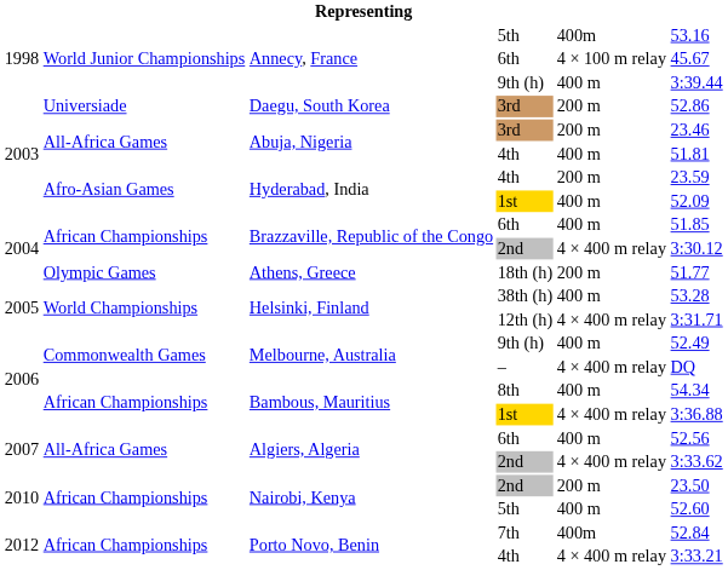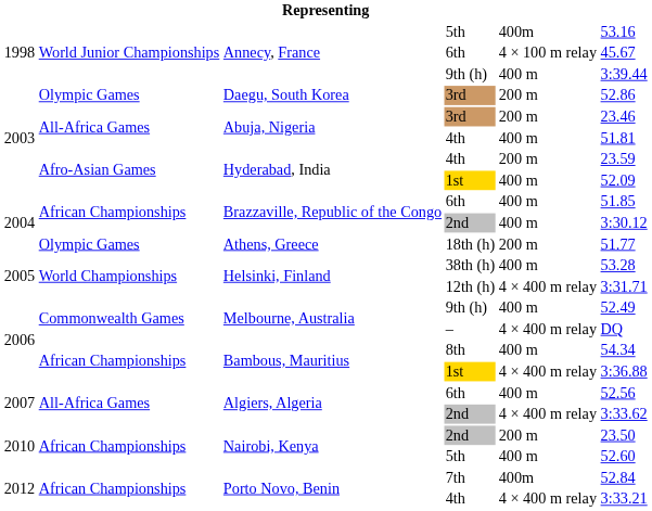 <table>
 <tr>
 <th colspan="6">Representing </th>
 </tr>
 <tr>
 <td rowspan=3>1998</td>
 <td rowspan=3><a href='#'>World Junior Championships</a></td>
 <td rowspan=3><a href='#'>Annecy</a>, <a href='#'>France</a></td>
 <td>5th</td>
 <td>400m</td>
 <td><a href='#'>53.16</a></td>
 </tr>
 <tr>
 <td>6th</td>
 <td>4 × 100 m relay</td>
 <td><a href='#'>45.67</a></td>
 </tr>
 <tr>
 <td>9th (h)</td>
 <td>400 m</td>
 <td><a href='#'>3:39.44</a></td>
 </tr>
 <tr>
 <td rowspan=5>2003</td>
-<td><a href='#'>Universiade</a></td>
+<td><a href='#'>Olympic Games</a></td>
 <td><a href='#'>Daegu, South Korea</a></td>
 <td bgcolor="cc9966">3rd</td>
 <td>200 m</td>
 <td><a href='#'>52.86</a></td>
 </tr>
 <tr>
 <td rowspan=2><a href='#'>All-Africa Games</a></td>
 <td rowspan=2><a href='#'>Abuja, Nigeria</a></td>
 <td bgcolor="cc9966">3rd</td>
 <td>200 m</td>
 <td><a href='#'>23.46</a></td>
 </tr>
 <tr>
 <td>4th</td>
 <td>400 m</td>
 <td><a href='#'>51.81</a></td>
 </tr>
 <tr>
 <td rowspan=2><a href='#'>Afro-Asian Games</a></td>
 <td rowspan=2><a href='#'>Hyderabad</a>, India</td>
 <td>4th</td>
 <td>200 m</td>
 <td><a href='#'>23.59</a></td>
 </tr>
 <tr>
 <td bgcolor="gold">1st</td>
 <td>400 m</td>
 <td><a href='#'>52.09</a></td>
 </tr>
 <tr>
 <td rowspan=3>2004</td>
 <td rowspan=2><a href='#'>African Championships</a></td>
 <td rowspan=2><a href='#'>Brazzaville, Republic of the Congo</a></td>
 <td>6th</td>
 <td>400 m</td>
 <td><a href='#'>51.85</a></td>
 </tr>
 <tr>
 <td bgcolor="silver">2nd</td>
-<td>4 × 400 m relay</td>
+<td>400 m</td>
 <td><a href='#'>3:30.12</a></td>
 </tr>
 <tr>
 <td><a href='#'>Olympic Games</a></td>
 <td><a href='#'>Athens, Greece</a></td>
 <td>18th (h)</td>
 <td>200 m</td>
 <td><a href='#'>51.77</a></td>
 </tr>
 <tr>
 <td rowspan=2>2005</td>
 <td rowspan=2><a href='#'>World Championships</a></td>
 <td rowspan=2><a href='#'>Helsinki, Finland</a></td>
 <td>38th (h)</td>
 <td>400 m</td>
 <td><a href='#'>53.28</a></td>
 </tr>
 <tr>
 <td>12th (h)</td>
 <td>4 × 400 m relay</td>
 <td><a href='#'>3:31.71</a></td>
 </tr>
 <tr>
 <td rowspan=4>2006</td>
 <td rowspan=2><a href='#'>Commonwealth Games</a></td>
 <td rowspan=2><a href='#'>Melbourne, Australia</a></td>
 <td>9th (h)</td>
 <td>400 m</td>
 <td><a href='#'>52.49</a></td>
 </tr>
 <tr>
 <td>–</td>
 <td>4 × 400 m relay</td>
 <td><a href='#'>DQ</a></td>
 </tr>
 <tr>
 <td rowspan=2><a href='#'>African Championships</a></td>
 <td rowspan=2><a href='#'>Bambous, Mauritius</a></td>
 <td>8th</td>
 <td>400 m</td>
 <td><a href='#'>54.34</a></td>
 </tr>
 <tr>
 <td bgcolor="gold">1st</td>
 <td>4 × 400 m relay</td>
 <td><a href='#'>3:36.88</a></td>
 </tr>
 <tr>
 <td rowspan=2>2007</td>
 <td rowspan=2><a href='#'>All-Africa Games</a></td>
 <td rowspan=2><a href='#'>Algiers, Algeria</a></td>
 <td>6th</td>
 <td>400 m</td>
 <td><a href='#'>52.56</a></td>
 </tr>
 <tr>
 <td bgcolor="silver">2nd</td>
 <td>4 × 400 m relay</td>
 <td><a href='#'>3:33.62</a></td>
 </tr>
 <tr>
 <td rowspan=2>2010</td>
 <td rowspan=2><a href='#'>African Championships</a></td>
 <td rowspan=2><a href='#'>Nairobi, Kenya</a></td>
 <td bgcolor="silver">2nd</td>
 <td>200 m</td>
 <td><a href='#'>23.50</a></td>
 </tr>
 <tr>
 <td>5th</td>
 <td>400 m</td>
 <td><a href='#'>52.60</a></td>
 </tr>
 <tr>
 <td rowspan=2>2012</td>
 <td rowspan=2><a href='#'>African Championships</a></td>
 <td rowspan=2><a href='#'>Porto Novo, Benin</a></td>
 <td>7th</td>
 <td>400m</td>
 <td><a href='#'>52.84</a></td>
 </tr>
 <tr>
 <td>4th</td>
 <td>4 × 400 m relay</td>
 <td><a href='#'>3:33.21</a></td>
 </tr>
 </table>
